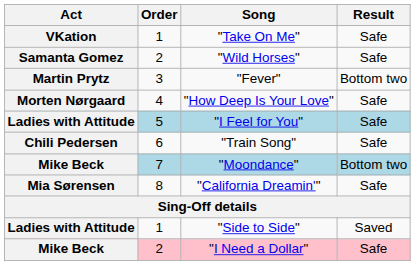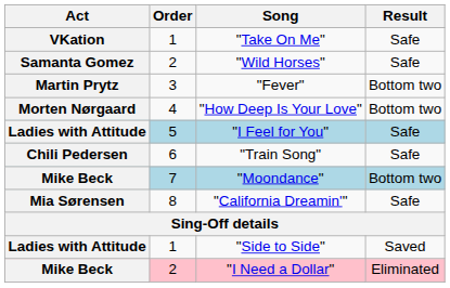 <table class="wikitable plainrowheaders" style="text-align:center;">
 <tr>
 <th scope="col">Act</th>
 <th scope="col">Order</th>
 <th scope="col">Song</th>
 <th scope="col">Result</th>
 </tr>
 <tr>
 <th scope=row>VKation</th>
 <td>1</td>
 <td>"<a href='#'>Take On Me</a>"</td>
 <td>Safe</td>
 </tr>
 <tr>
 <th scope=row>Samanta Gomez</th>
 <td>2</td>
 <td>"<a href='#'>Wild Horses</a>"</td>
 <td>Safe</td>
 </tr>
 <tr>
 <th scope=row>Martin Prytz</th>
 <td>3</td>
 <td>"Fever"</td>
 <td>Bottom two</td>
 </tr>
 <tr>
 <th scope=row>Morten Nørgaard</th>
 <td>4</td>
 <td>"<a href='#'>How Deep Is Your Love</a>"</td>
-<td>Safe</td>
+<td>Bottom two</td>
 </tr>
 <tr style="background:lightblue;">
 <th scope=row>Ladies with Attitude</th>
 <td>5</td>
 <td>"<a href='#'>I Feel for You</a>"</td>
 <td>Safe</td>
 </tr>
 <tr>
 <th scope=row>Chili Pedersen</th>
 <td>6</td>
 <td>"Train Song"</td>
 <td>Safe</td>
 </tr>
 <tr style="background:lightblue;">
 <th scope=row>Mike Beck</th>
 <td>7</td>
 <td>"<a href='#'>Moondance</a>"</td>
 <td>Bottom two</td>
 </tr>
 <tr>
 <th scope=row>Mia Sørensen</th>
 <td>8</td>
 <td>"<a href='#'>California Dreamin'</a>"</td>
 <td>Safe</td>
 </tr>
 <tr>
 <th colspan="4">Sing-Off details</th>
 </tr>
 <tr>
 <th scope="row">Ladies with Attitude</th>
 <td>1</td>
 <td>"<a href='#'>Side to Side</a>"</td>
 <td>Saved</td>
 </tr>
 <tr style="background:pink;">
 <th scope="row">Mike Beck</th>
 <td>2</td>
 <td>"<a href='#'>I Need a Dollar</a>"</td>
-<td>Safe</td>
+<td>Eliminated</td>
 </tr>
 </table>
